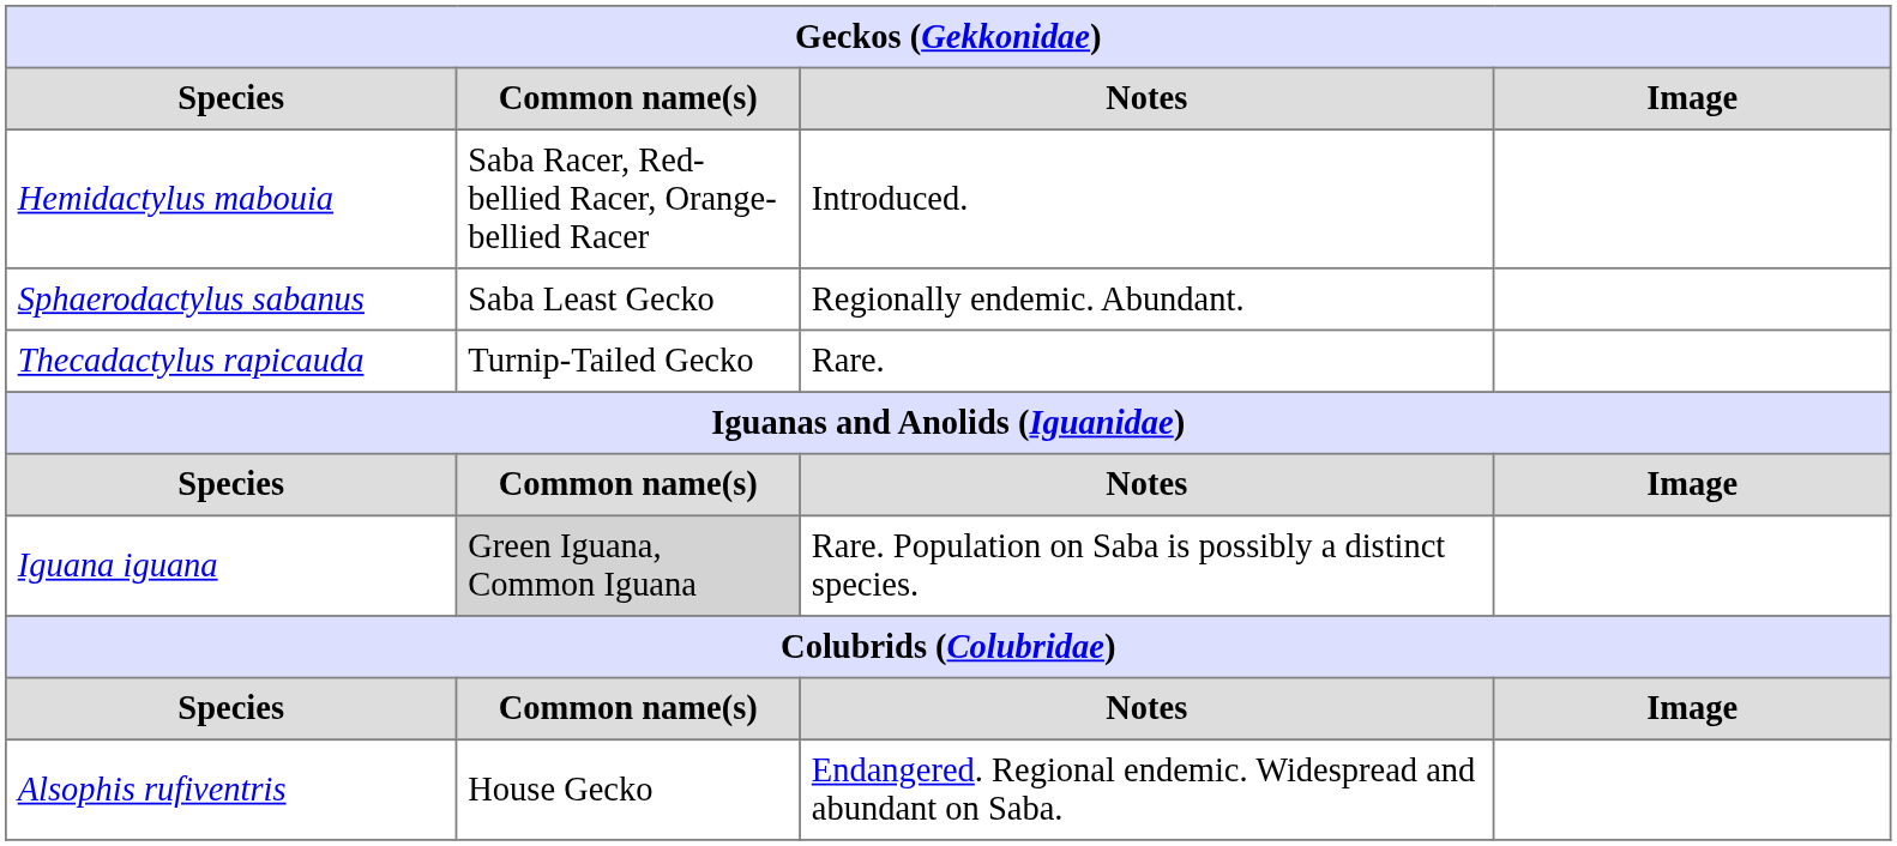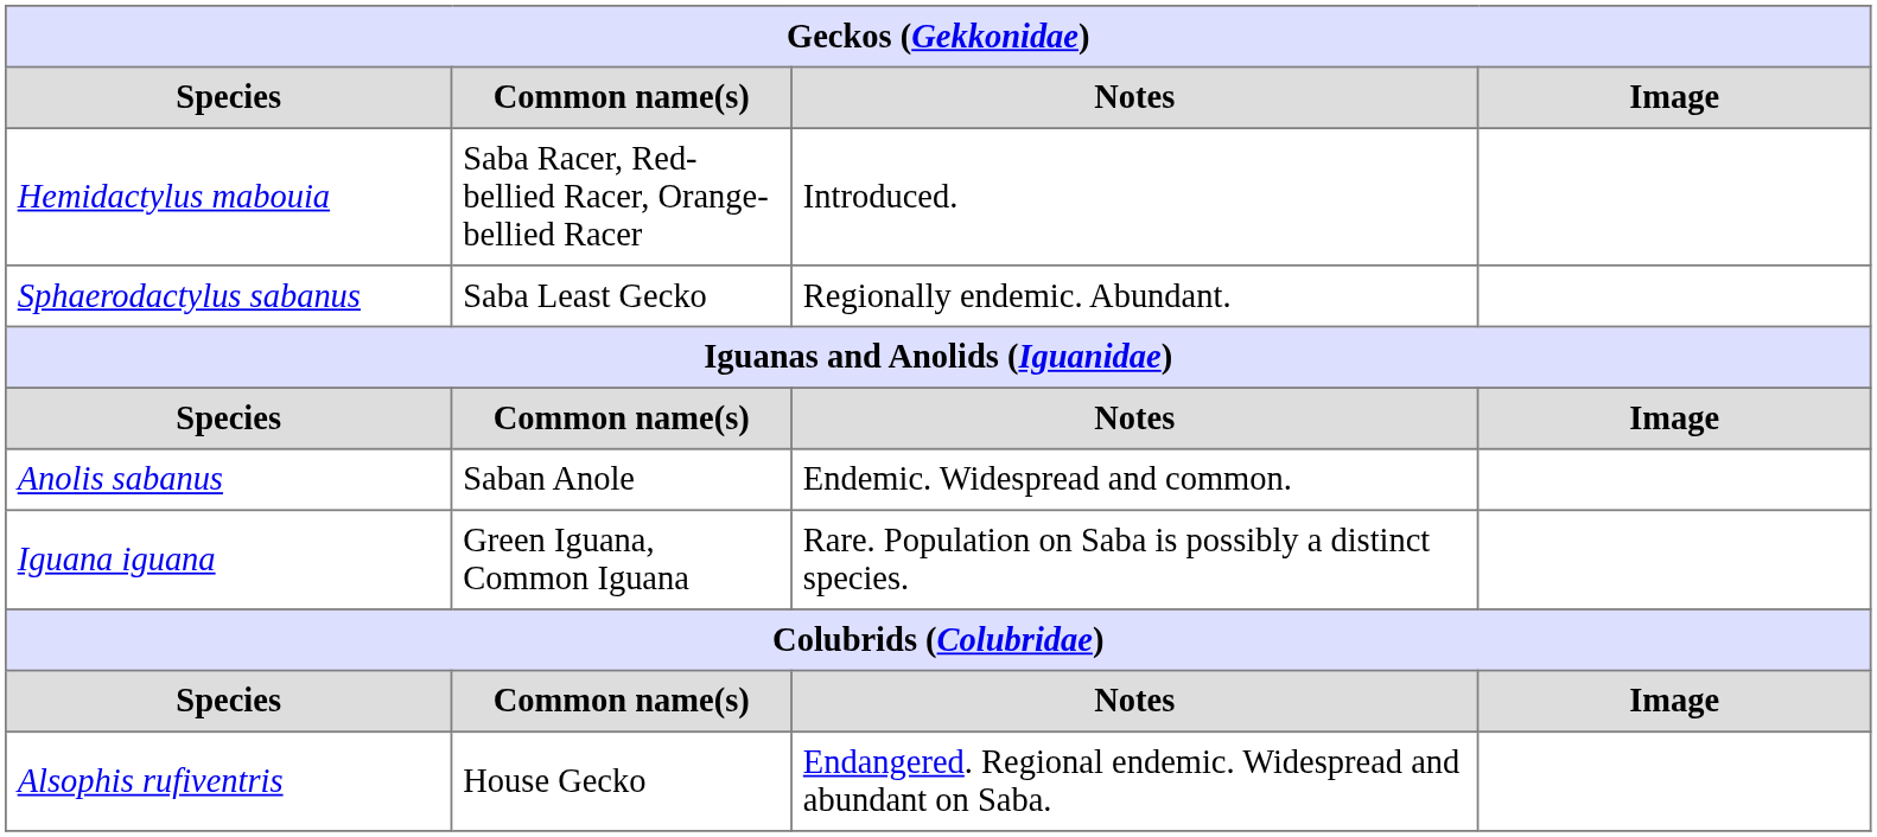 <table border=1 style="border-collapse:collapse;" cellpadding=5 width=100%>
 <tr>
 <th colspan=4 bgcolor=#DDDFFF>Geckos (<em><a href='#'>Gekkonidae</a></em>)</th>
 </tr>
 <tr bgcolor=#DDDDDD align=center>
 <th width=200px>Species</th>
 <th width=150px>Common name(s)</th>
 <th>Notes</th>
 <th width=175px>Image</th>
 </tr>
 <tr>
 <td><em><a href='#'>Hemidactylus mabouia</a></em></td>
 <td>Saba Racer, Red-bellied Racer, Orange-bellied Racer</td>
 <td>Introduced.</td>
 <td></td>
 </tr>
 <tr>
 <td><em><a href='#'>Sphaerodactylus sabanus</a></em></td>
 <td>Saba Least Gecko</td>
 <td>Regionally endemic.  Abundant.</td>
 <td></td>
 </tr>
 <tr>
-<td><em><a href='#'>Thecadactylus rapicauda</a></em></td>
-<td>Turnip-Tailed Gecko</td>
-<td>Rare.</td>
-<td></td>
-</tr>
-<tr>
 <th colspan=4 bgcolor=#DDDFFF>Iguanas and Anolids (<em><a href='#'>Iguanidae</a></em>)</th>
 </tr>
 <tr bgcolor=#DDDDDD align=center>
 <th width=200px>Species</th>
 <th width=150px>Common name(s)</th>
 <th>Notes</th>
 <th width=175px>Image</th>
 </tr>
 <tr>
+<td><em><a href='#'>Anolis sabanus</a></em></td>
+<td>Saban Anole</td>
+<td>Endemic.  Widespread and common.</td>
+<td></td>
+</tr>
+<tr>
 <td><em><a href='#'>Iguana iguana</a></em></td>
-<td style="background: lightgrey;">Green Iguana, Common Iguana</td>
+<td>Green Iguana, Common Iguana</td>
 <td>Rare.  Population on Saba is possibly a distinct species.</td>
 <td></td>
 </tr>
 <tr>
 <th colspan=4 bgcolor=#DDDFFF>Colubrids (<em><a href='#'>Colubridae</a></em>)</th>
 </tr>
 <tr bgcolor=#DDDDDD align=center>
 <th width=200px>Species</th>
 <th width=150px>Common name(s)</th>
 <th>Notes</th>
 <th width=175px>Image</th>
 </tr>
 <tr>
 <td><em><a href='#'>Alsophis rufiventris</a></em></td>
 <td>House Gecko</td>
 <td><a href='#'>Endangered</a>.  Regional endemic.  Widespread and abundant on Saba.</td>
 <td></td>
 </tr>
 </table>
